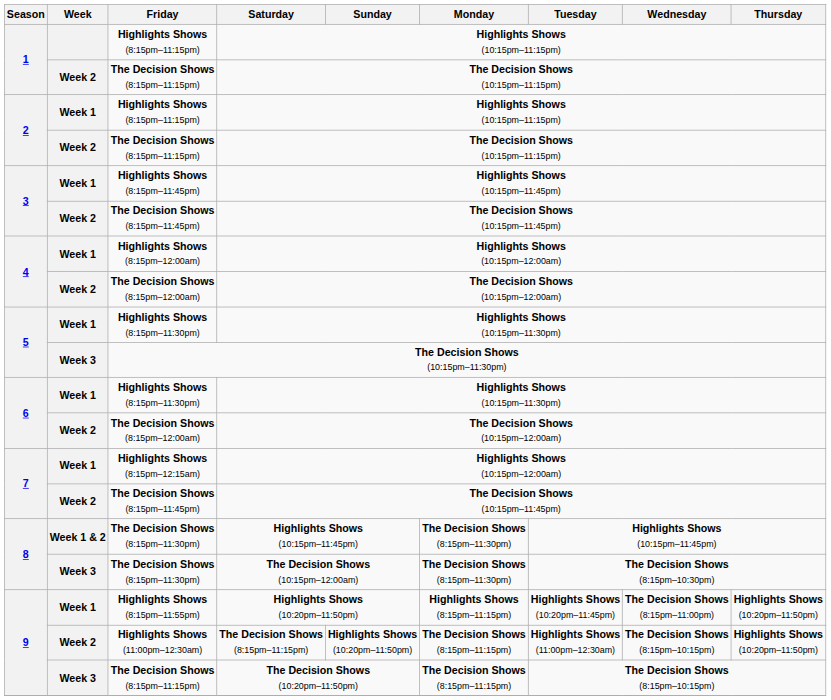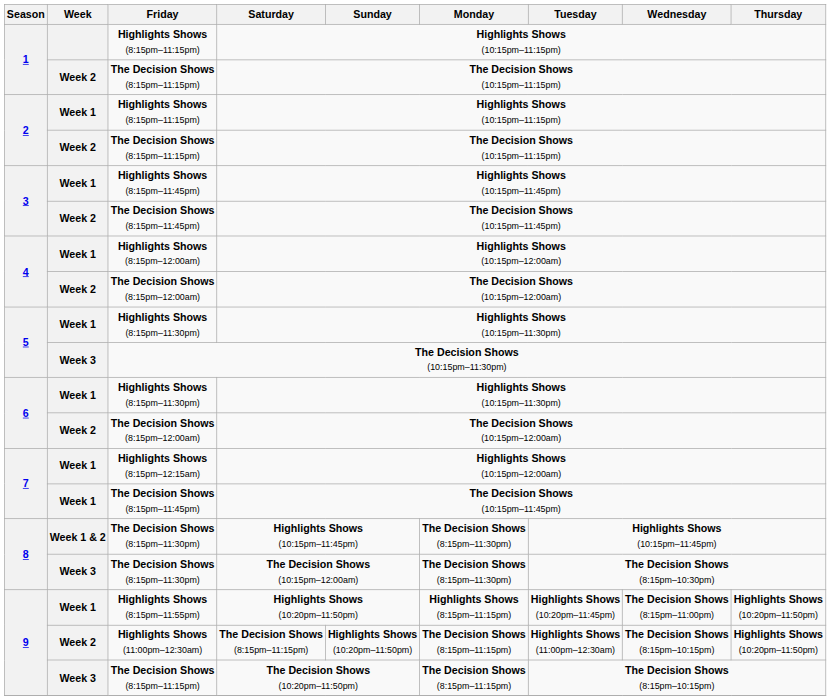 <table class="wikitable" style="text-align:center; font-size:90%; line-height:20px">
 <tr>
 <th>Season</th>
 <th>Week</th>
 <th>Friday</th>
 <th>Saturday</th>
 <th>Sunday</th>
 <th>Monday</th>
 <th>Tuesday</th>
 <th>Wednesday</th>
 <th>Thursday</th>
 </tr>
 <tr>
 <th rowspan="2"><a href='#'>1</a></th>
 <th></th>
 <td><strong>Highlights Shows</strong><br><small>(8:15pm–11:15pm)</small></td>
 <td colspan="6"><strong>Highlights Shows</strong><br><small>(10:15pm–11:15pm)</small></td>
 </tr>
 <tr>
 <th>Week 2</th>
 <td><strong>The Decision Shows</strong><br><small>(8:15pm–11:15pm)</small></td>
 <td colspan="6"><strong>The Decision Shows</strong><br><small>(10:15pm–11:15pm)</small></td>
 </tr>
 <tr>
 <th rowspan="2"><a href='#'>2</a></th>
 <th>Week 1</th>
 <td><strong>Highlights Shows</strong><br><small>(8:15pm–11:15pm)</small></td>
 <td colspan="6"><strong>Highlights Shows</strong><br><small>(10:15pm–11:15pm)</small></td>
 </tr>
 <tr>
 <th>Week 2</th>
 <td><strong>The Decision Shows</strong><br><small>(8:15pm–11:15pm)</small></td>
 <td colspan="6"><strong>The Decision Shows</strong><br><small>(10:15pm–11:15pm)</small></td>
 </tr>
 <tr>
 <th rowspan="2"><a href='#'>3</a></th>
 <th>Week 1</th>
 <td><strong>Highlights Shows</strong><br><small>(8:15pm–11:45pm)</small></td>
 <td colspan="6"><strong>Highlights Shows</strong><br><small>(10:15pm–11:45pm)</small></td>
 </tr>
 <tr>
 <th>Week 2</th>
 <td><strong>The Decision Shows</strong><br><small>(8:15pm–11:45pm)</small></td>
 <td colspan="6"><strong>The Decision Shows</strong><br><small>(10:15pm–11:45pm)</small></td>
 </tr>
 <tr>
 <th rowspan="2"><a href='#'>4</a></th>
 <th>Week 1</th>
 <td><strong>Highlights Shows</strong><br><small>(8:15pm–12:00am)</small></td>
 <td colspan="6"><strong>Highlights Shows</strong><br><small>(10:15pm–12:00am)</small></td>
 </tr>
 <tr>
 <th>Week 2</th>
 <td><strong>The Decision Shows</strong><br><small>(8:15pm–12:00am)</small></td>
 <td colspan="6"><strong>The Decision Shows</strong><br><small>(10:15pm–12:00am)</small></td>
 </tr>
 <tr>
 <th rowspan="2"><a href='#'>5</a></th>
 <th>Week 1</th>
 <td><strong>Highlights Shows</strong><br><small>(8:15pm–11:30pm)</small></td>
 <td colspan="6"><strong>Highlights Shows</strong><br><small>(10:15pm–11:30pm)</small></td>
 </tr>
 <tr>
 <th>Week 3</th>
 <td colspan="7"><strong>The Decision Shows</strong><br><small>(10:15pm–11:30pm)</small></td>
 </tr>
 <tr>
 <th rowspan="2"><a href='#'>6</a></th>
 <th>Week 1</th>
 <td><strong>Highlights Shows</strong><br><small>(8:15pm–11:30pm)</small></td>
 <td colspan="6"><strong>Highlights Shows</strong><br><small>(10:15pm–11:30pm)</small></td>
 </tr>
 <tr>
 <th>Week 2</th>
 <td><strong>The Decision Shows</strong><br><small>(8:15pm–12:00am)</small></td>
 <td colspan="6"><strong>The Decision Shows</strong><br><small>(10:15pm–12:00am)</small></td>
 </tr>
 <tr>
 <th rowspan="2"><a href='#'>7</a></th>
 <th>Week 1</th>
 <td><strong>Highlights Shows</strong><br><small>(8:15pm–12:15am)</small></td>
 <td colspan="6"><strong>Highlights Shows</strong><br><small>(10:15pm–12:00am)</small></td>
 </tr>
 <tr>
-<th>Week 2</th>
+<th>Week 1</th>
 <td><strong>The Decision Shows</strong><br><small>(8:15pm–11:45pm)</small></td>
 <td colspan="6"><strong>The Decision Shows</strong><br><small>(10:15pm–11:45pm)</small></td>
 </tr>
 <tr>
 <th rowspan="2"><a href='#'>8</a></th>
 <th>Week 1 & 2</th>
 <td><strong>The Decision Shows</strong><br><small>(8:15pm–11:30pm)</small></td>
 <td colspan="2"><strong>Highlights Shows</strong><br><small>(10:15pm–11:45pm)</small></td>
 <td><strong>The Decision Shows</strong><br><small>(8:15pm–11:30pm)</small></td>
 <td colspan="3"><strong>Highlights Shows</strong><br><small>(10:15pm–11:45pm)</small></td>
 </tr>
 <tr>
 <th>Week 3</th>
 <td><strong>The Decision Shows</strong><br><small>(8:15pm–11:30pm)</small></td>
 <td colspan="2"><strong>The Decision Shows</strong><br><small>(10:15pm–12:00am)</small></td>
 <td><strong>The Decision Shows</strong><br><small>(8:15pm–11:30pm)</small></td>
 <td colspan="3"><strong>The Decision Shows</strong><br><small>(8:15pm–10:30pm)</small></td>
 </tr>
 <tr>
 <th rowspan="3"><a href='#'>9</a></th>
 <th>Week 1</th>
 <td><strong>Highlights Shows</strong><br><small>(8:15pm–11:55pm)</small></td>
 <td colspan="2"><strong>Highlights Shows</strong><br><small>(10:20pm–11:50pm)</small></td>
 <td><strong>Highlights Shows</strong><br><small>(8:15pm–11:15pm)</small></td>
 <td><strong>Highlights Shows</strong><br><small>(10:20pm–11:45pm)</small></td>
 <td><strong>The Decision Shows</strong><br><small>(8:15pm–11:00pm)</small></td>
 <td><strong>Highlights Shows</strong><br><small>(10:20pm–11:50pm)</small></td>
 </tr>
 <tr>
 <th>Week 2</th>
 <td><strong>Highlights Shows</strong><br><small>(11:00pm–12:30am)</small></td>
 <td><strong>The Decision Shows</strong><br><small>(8:15pm–11:15pm)</small></td>
 <td><strong>Highlights Shows</strong><br><small>(10:20pm–11:50pm)</small></td>
 <td><strong>The Decision Shows</strong><br><small>(8:15pm–11:15pm)</small></td>
 <td><strong>Highlights Shows</strong><br><small>(11:00pm–12:30am)</small></td>
 <td><strong>The Decision Shows</strong><br><small>(8:15pm–10:15pm)</small></td>
 <td><strong>Highlights Shows</strong><br><small>(10:20pm–11:50pm)</small></td>
 </tr>
 <tr>
 <th>Week 3</th>
 <td><strong>The Decision Shows</strong><br><small>(8:15pm–11:15pm)</small></td>
 <td colspan="2"><strong>The Decision Shows</strong><br><small>(10:20pm–11:50pm)</small></td>
 <td><strong>The Decision Shows</strong><br><small>(8:15pm–11:15pm)</small></td>
 <td colspan="3"><strong>The Decision Shows</strong><br><small>(8:15pm–10:15pm)</small></td>
 </tr>
 <tr>
 </tr>
 </table>
